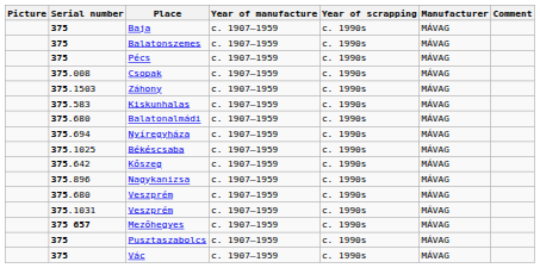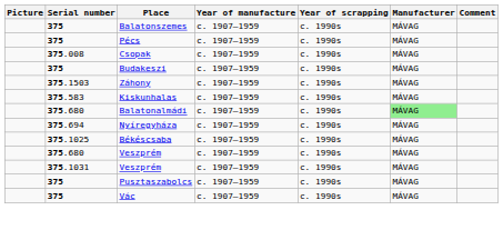 <table class=wikitable>
 <tr>
 <th bgcolor="#CEDFF2">Picture</th>
 <th bgcolor="#CEDFF2">Serial number</th>
 <th bgcolor="#CEDFF2">Place</th>
 <th bgcolor="#CEDFF2">Year of manufacture</th>
 <th bgcolor="#CEDFF2">Year of scrapping</th>
 <th bgcolor="#CEDFF2">Manufacturer</th>
 <th bgcolor="#CEDFF2">Comment</th>
-</tr>
-<tr>
-<td></td>
-<td><strong>375</strong></td>
-<td><a href='#'>Baja</a></td>
-<td>c. 1907–1959</td>
-<td>c. 1990s</td>
-<td>MÁVAG</td>
-<td><small></small></td>
 </tr>
 <tr>
 <td></td>
 <td><strong>375</strong></td>
 <td><a href='#'>Balatonszemes</a></td>
 <td>c. 1907–1959</td>
 <td>c. 1990s</td>
 <td>MÁVAG</td>
 <td><small></small></td>
 </tr>
 <tr>
 <td></td>
 <td><strong>375</strong></td>
 <td><a href='#'>Pécs</a></td>
 <td>c. 1907–1959</td>
 <td>c. 1990s</td>
 <td>MÁVAG</td>
 <td><small></small></td>
 </tr>
 <tr>
 <td></td>
 <td><strong>375</strong>.008</td>
 <td><a href='#'>Csopak</a></td>
 <td>c. 1907–1959</td>
 <td>c. 1990s</td>
 <td>MÁVAG</td>
 <td><small></small></td>
 </tr>
 <tr>
 <td></td>
+<td><strong>375</strong></td>
+<td><a href='#'>Budakeszi</a></td>
+<td>c. 1907–1959</td>
+<td>c. 1990s</td>
+<td>MÁVAG</td>
+<td><small></small></td>
+</tr>
+<tr>
+<td></td>
 <td><strong>375</strong>.1503</td>
 <td><a href='#'>Záhony</a></td>
 <td>c. 1907–1959</td>
 <td>c. 1990s</td>
 <td>MÁVAG</td>
 <td><small></small></td>
 </tr>
 <tr>
 <td></td>
 <td><strong>375</strong>.583</td>
 <td><a href='#'>Kiskunhalas</a></td>
 <td>c. 1907–1959</td>
 <td>c. 1990s</td>
 <td>MÁVAG</td>
 <td><small></small></td>
 </tr>
 <tr>
 <td></td>
 <td><strong>375</strong>.680</td>
 <td><a href='#'>Balatonalmádi</a></td>
 <td>c. 1907–1959</td>
 <td>c. 1990s</td>
-<td>MÁVAG</td>
+<td style="background: lightgreen;">MÁVAG</td>
 <td><small></small></td>
 </tr>
 <tr>
 <td></td>
 <td><strong>375</strong>.694</td>
 <td><a href='#'>Nyíregyháza</a></td>
 <td>c. 1907–1959</td>
 <td>c. 1990s</td>
 <td>MÁVAG</td>
 <td><small></small></td>
 </tr>
 <tr>
 <td></td>
 <td><strong>375</strong>.1025</td>
 <td><a href='#'>Békéscsaba</a></td>
 <td>c. 1907–1959</td>
 <td>c. 1990s</td>
 <td>MÁVAG</td>
 <td><small></small></td>
 </tr>
 <tr>
 <td></td>
-<td><strong>375</strong>.642</td>
-<td><a href='#'>Kőszeg</a></td>
-<td>c. 1907–1959</td>
-<td>c. 1990s</td>
-<td>MÁVAG</td>
-<td></td>
-</tr>
-<tr>
-<td></td>
-<td><strong>375</strong>.896</td>
-<td><a href='#'>Nagykanizsa</a></td>
-<td>c. 1907–1959</td>
-<td>c. 1990s</td>
-<td>MÁVAG</td>
-<td></td>
-</tr>
-<tr>
-<td></td>
 <td><strong>375</strong>.680</td>
 <td><a href='#'>Veszprém</a></td>
 <td>c. 1907–1959</td>
 <td>c. 1990s</td>
 <td>MÁVAG</td>
 <td><small></small></td>
 </tr>
 <tr>
 <td></td>
 <td><strong>375</strong>.1031</td>
 <td><a href='#'>Veszprém</a></td>
-<td>c. 1907–1959</td>
-<td>c. 1990s</td>
-<td>MÁVAG</td>
-<td><small></small></td>
-</tr>
-<tr>
-<td></td>
-<td><strong>375 657</strong></td>
-<td><a href='#'>Mezőhegyes</a></td>
 <td>c. 1907–1959</td>
 <td>c. 1990s</td>
 <td>MÁVAG</td>
 <td><small></small></td>
 </tr>
 <tr>
 <td></td>
 <td><strong>375</strong></td>
 <td><a href='#'>Pusztaszabolcs</a></td>
 <td>c. 1907–1959</td>
 <td>c. 1990s</td>
 <td>MÁVAG</td>
 <td><small></small></td>
 </tr>
 <tr>
 <td></td>
 <td><strong>375</strong></td>
 <td><a href='#'>Vác</a></td>
 <td>c. 1907–1959</td>
 <td>c. 1990s</td>
 <td>MÁVAG</td>
 <td><small></small></td>
 </tr>
 </table>
